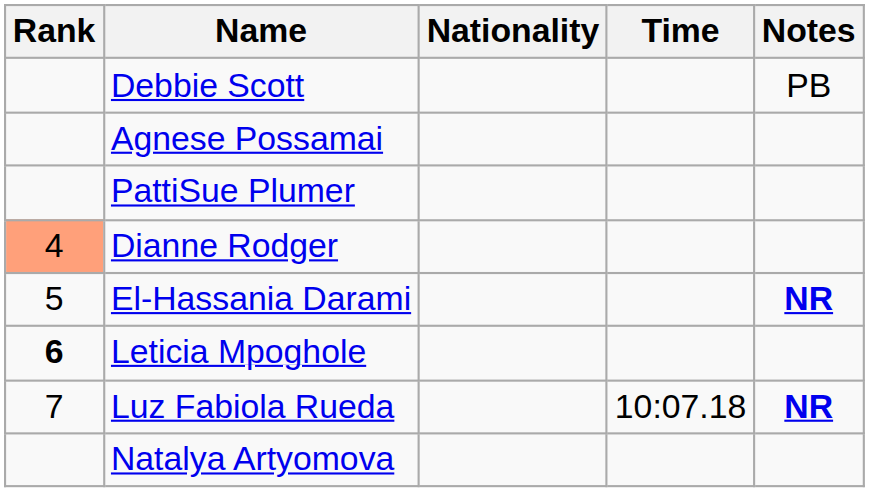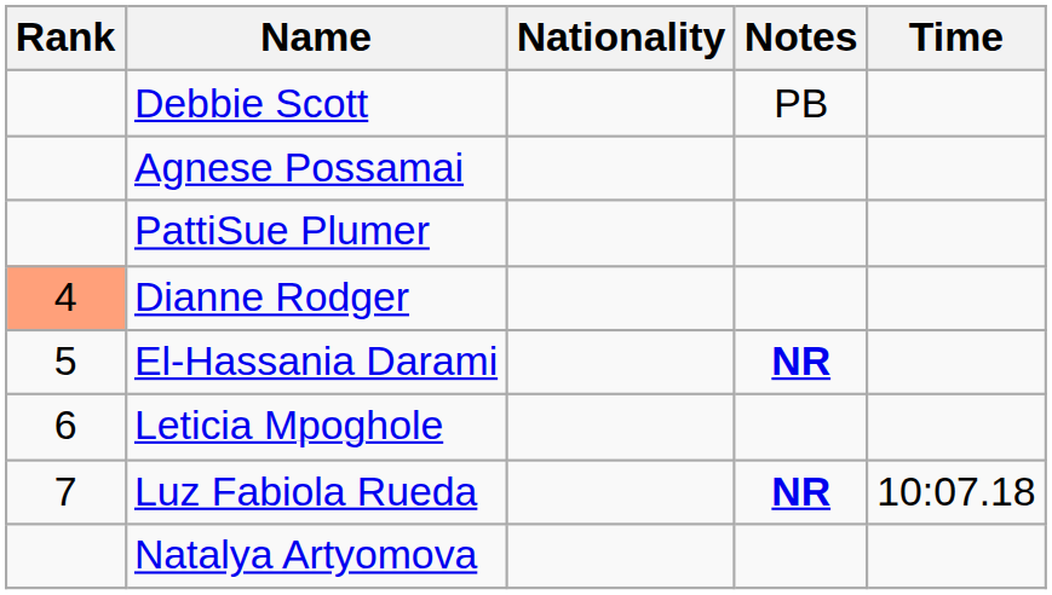 <table class="wikitable sortable" style="text-align:center">
 <tr>
 <th>Rank</th>
 <th>Name</th>
 <th>Nationality</th>
+<th>Notes</th>
 <th>Time</th>
-<th>Notes</th>
 </tr>
 <tr>
 <td></td>
 <td align="left"><a href='#'>Debbie Scott</a></td>
 <td align=left></td>
+<td>PB</td>
 <td></td>
-<td>PB</td>
 </tr>
 <tr>
 <td></td>
 <td align="left"><a href='#'>Agnese Possamai</a></td>
 <td align=left></td>
 <td></td>
 <td></td>
 </tr>
 <tr>
 <td></td>
 <td align="left"><a href='#'>PattiSue Plumer</a></td>
 <td align=left></td>
 <td></td>
 <td></td>
 </tr>
 <tr>
 <td style="background: lightsalmon;">4</td>
 <td align="left"><a href='#'>Dianne Rodger</a></td>
 <td align=left></td>
 <td></td>
 <td></td>
 </tr>
 <tr>
 <td>5</td>
 <td align="left"><a href='#'>El-Hassania Darami</a></td>
 <td align=left></td>
+<td><strong><a href='#'>NR</a></strong></td>
 <td></td>
-<td><strong><a href='#'>NR</a></strong></td>
 </tr>
 <tr>
-<td><strong>6</strong></td>
+<td>6</td>
 <td align="left"><a href='#'>Leticia Mpoghole</a></td>
 <td align=left></td>
 <td></td>
 <td></td>
 </tr>
 <tr>
 <td>7</td>
 <td align="left"><a href='#'>Luz Fabiola Rueda</a></td>
 <td align=left></td>
+<td><strong><a href='#'>NR</a></strong></td>
 <td>10:07.18</td>
-<td><strong><a href='#'>NR</a></strong></td>
 </tr>
 <tr>
 <td></td>
 <td align="left"><a href='#'>Natalya Artyomova</a></td>
 <td align=left></td>
 <td></td>
 <td></td>
 </tr>
 </table>
